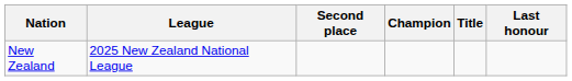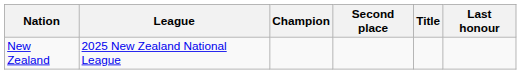 <table class=wikitable style="font-size:14px">
 <tr>
 <th>Nation</th>
 <th>League</th>
+<th>Champion</th>
 <th>Second place</th>
-<th>Champion</th>
 <th data-sort-type="number">Title</th>
 <th>Last honour</th>
 </tr>
 <tr>
 <td> <a href='#'>New Zealand</a></td>
 <td><a href='#'>2025 New Zealand National League</a></td>
 <td></td>
 <td></td>
 <td></td>
 <td></td>
 </tr>
 </table>
